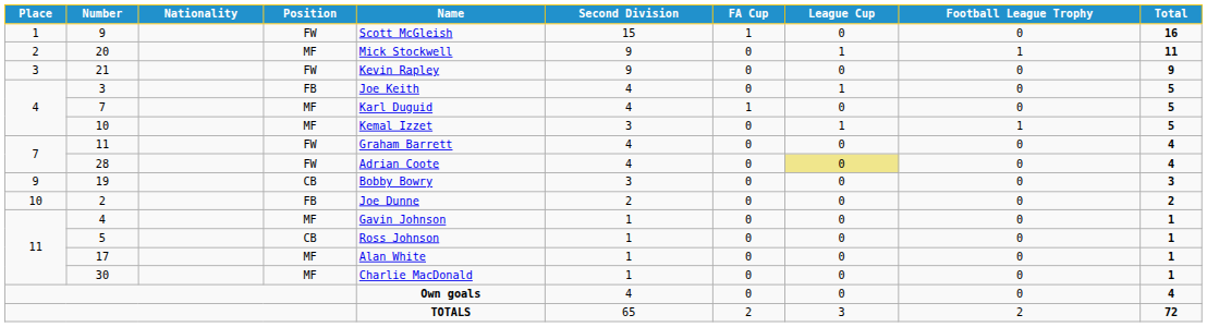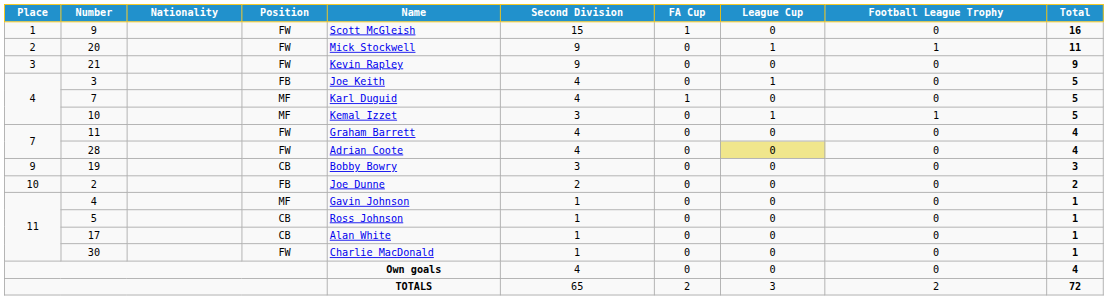 <table class="wikitable" style="text-align:center; font-size:90%; width:100%;">
 <tr>
 <th style="background:#2191CC; color:white; border:1px solid #F7C408; text-align:center;">Place</th>
 <th style="background:#2191CC; color:white; border:1px solid #F7C408; text-align:center;">Number</th>
 <th style="background:#2191CC; color:white; border:1px solid #F7C408; text-align:center;">Nationality</th>
 <th style="background:#2191CC; color:white; border:1px solid #F7C408; text-align:center;">Position</th>
 <th style="background:#2191CC; color:white; border:1px solid #F7C408; text-align:center;">Name</th>
 <th style="background:#2191CC; color:white; border:1px solid #F7C408; text-align:center;">Second Division</th>
 <th style="background:#2191CC; color:white; border:1px solid #F7C408; text-align:center;">FA Cup</th>
 <th style="background:#2191CC; color:white; border:1px solid #F7C408; text-align:center;">League Cup</th>
 <th style="background:#2191CC; color:white; border:1px solid #F7C408; text-align:center;">Football League Trophy</th>
 <th style="background:#2191CC; color:white; border:1px solid #F7C408; text-align:center;">Total</th>
 </tr>
 <tr>
 <td>1</td>
 <td>9</td>
 <td></td>
 <td>FW</td>
 <td align="left"><a href='#'>Scott McGleish</a></td>
 <td>15</td>
 <td>1</td>
 <td>0</td>
 <td>0</td>
 <td><strong>16</strong></td>
 </tr>
 <tr>
 <td>2</td>
 <td>20</td>
 <td></td>
-<td>MF</td>
+<td>FW</td>
 <td align="left"><a href='#'>Mick Stockwell</a></td>
 <td>9</td>
 <td>0</td>
 <td>1</td>
 <td>1</td>
 <td><strong>11</strong></td>
 </tr>
 <tr>
 <td>3</td>
 <td>21</td>
 <td></td>
 <td>FW</td>
 <td align="left"><a href='#'>Kevin Rapley</a></td>
 <td>9</td>
 <td>0</td>
 <td>0</td>
 <td>0</td>
 <td><strong>9</strong></td>
 </tr>
 <tr>
 <td rowspan=3>4</td>
 <td>3</td>
 <td></td>
 <td>FB</td>
 <td align="left"><a href='#'>Joe Keith</a></td>
 <td>4</td>
 <td>0</td>
 <td>1</td>
 <td>0</td>
 <td><strong>5</strong></td>
 </tr>
 <tr>
 <td>7</td>
 <td></td>
 <td>MF</td>
 <td align="left"><a href='#'>Karl Duguid</a></td>
 <td>4</td>
 <td>1</td>
 <td>0</td>
 <td>0</td>
 <td><strong>5</strong></td>
 </tr>
 <tr>
 <td>10</td>
 <td></td>
 <td>MF</td>
 <td align="left"><a href='#'>Kemal Izzet</a></td>
 <td>3</td>
 <td>0</td>
 <td>1</td>
 <td>1</td>
 <td><strong>5</strong></td>
 </tr>
 <tr>
 <td rowspan=2>7</td>
 <td>11</td>
 <td></td>
 <td>FW</td>
 <td align="left"><a href='#'>Graham Barrett</a></td>
 <td>4</td>
 <td>0</td>
 <td>0</td>
 <td>0</td>
 <td><strong>4</strong></td>
 </tr>
 <tr>
 <td>28</td>
 <td></td>
 <td>FW</td>
 <td align="left"><a href='#'>Adrian Coote</a></td>
 <td>4</td>
 <td>0</td>
 <td style="background: khaki;">0</td>
 <td>0</td>
 <td><strong>4</strong></td>
 </tr>
 <tr>
 <td>9</td>
 <td>19</td>
 <td></td>
 <td>CB</td>
 <td align="left"><a href='#'>Bobby Bowry</a></td>
 <td>3</td>
 <td>0</td>
 <td>0</td>
 <td>0</td>
 <td><strong>3</strong></td>
 </tr>
 <tr>
 <td>10</td>
 <td>2</td>
 <td></td>
 <td>FB</td>
 <td align="left"><a href='#'>Joe Dunne</a></td>
 <td>2</td>
 <td>0</td>
 <td>0</td>
 <td>0</td>
 <td><strong>2</strong></td>
 </tr>
 <tr>
 <td rowspan=4>11</td>
 <td>4</td>
 <td></td>
 <td>MF</td>
 <td align="left"><a href='#'>Gavin Johnson</a></td>
 <td>1</td>
 <td>0</td>
 <td>0</td>
 <td>0</td>
 <td><strong>1</strong></td>
 </tr>
 <tr>
 <td>5</td>
 <td></td>
 <td>CB</td>
 <td align="left"><a href='#'>Ross Johnson</a></td>
 <td>1</td>
 <td>0</td>
 <td>0</td>
 <td>0</td>
 <td><strong>1</strong></td>
 </tr>
 <tr>
 <td>17</td>
 <td></td>
-<td>MF</td>
+<td>CB</td>
 <td align="left"><a href='#'>Alan White</a></td>
 <td>1</td>
 <td>0</td>
 <td>0</td>
 <td>0</td>
 <td><strong>1</strong></td>
 </tr>
 <tr>
 <td>30</td>
 <td></td>
-<td>MF</td>
+<td>FW</td>
 <td align="left"><a href='#'>Charlie MacDonald</a></td>
 <td>1</td>
 <td>0</td>
 <td>0</td>
 <td>0</td>
 <td><strong>1</strong></td>
 </tr>
 <tr>
 <td colspan="4"></td>
 <td><strong>Own goals</strong></td>
 <td>4</td>
 <td>0</td>
 <td>0</td>
 <td>0</td>
 <td><strong>4</strong></td>
 </tr>
 <tr>
 <td colspan="4"></td>
 <td><strong>TOTALS</strong></td>
 <td>65</td>
 <td>2</td>
 <td>3</td>
 <td>2</td>
 <td><strong>72</strong></td>
 </tr>
 </table>
